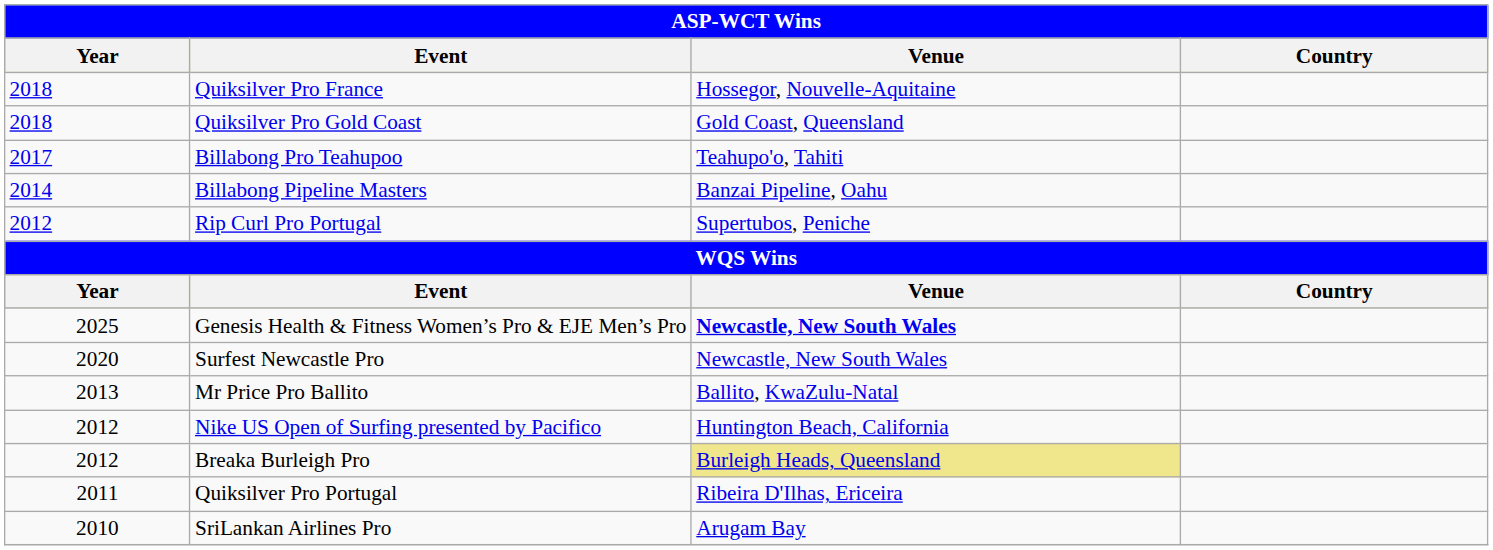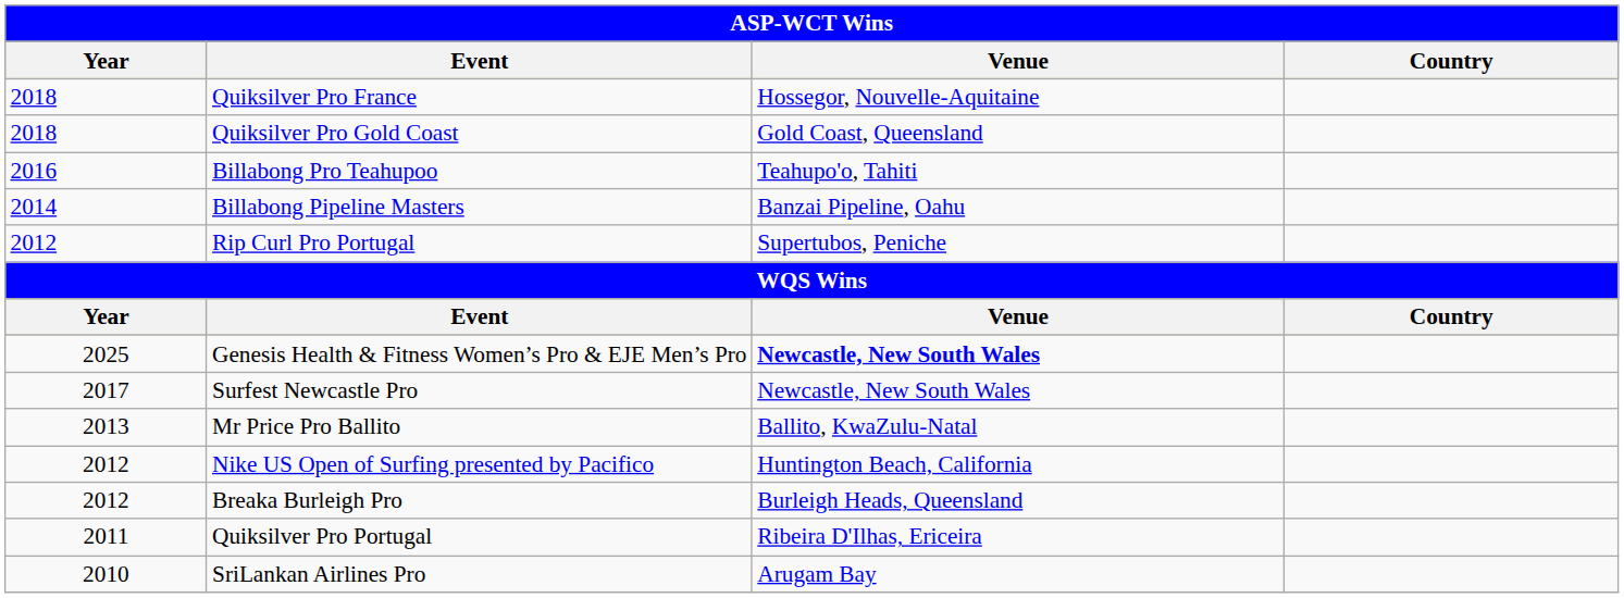 <table class="wikitable">
 <tr bgcolor=skyblue>
 <td colspan=4; style="background: blue; color: white" align="center"><strong>ASP-WCT Wins</strong></td>
 </tr>
 <tr bgcolor=#bdb76b>
 <th>Year</th>
 <th>Event</th>
 <th>Venue</th>
 <th>Country</th>
 </tr>
 <tr>
 <td><a href='#'>2018</a></td>
 <td><a href='#'>Quiksilver Pro France</a></td>
 <td><a href='#'>Hossegor</a>, <a href='#'>Nouvelle-Aquitaine</a></td>
 <td></td>
 </tr>
 <tr>
 <td><a href='#'>2018</a></td>
 <td><a href='#'>Quiksilver Pro Gold Coast</a></td>
 <td><a href='#'>Gold Coast</a>, <a href='#'>Queensland</a></td>
 <td></td>
 </tr>
 <tr>
-<td><a href='#'>2017</a></td>
+<td><a href='#'>2016</a></td>
 <td><a href='#'>Billabong Pro Teahupoo</a></td>
 <td><a href='#'>Teahupo'o</a>, <a href='#'>Tahiti</a></td>
 <td></td>
 </tr>
 <tr>
 <td><a href='#'>2014</a></td>
 <td><a href='#'>Billabong Pipeline Masters</a></td>
 <td><a href='#'>Banzai Pipeline</a>, <a href='#'>Oahu</a></td>
 <td></td>
 </tr>
 <tr>
 <td><a href='#'>2012</a></td>
 <td><a href='#'>Rip Curl Pro Portugal</a></td>
 <td><a href='#'>Supertubos</a>, <a href='#'>Peniche</a></td>
 <td></td>
 </tr>
 <tr>
 <td colspan=4; style="background: blue; color: white" align="center"><strong>WQS Wins</strong></td>
 </tr>
 <tr bgcolor=#bdb76b>
 <th>Year</th>
 <th width=   33.8%>Event</th>
 <th width=     33%>Venue</th>
 <th>Country</th>
 </tr>
 <tr>
 <td style=text-align:center>2025</td>
 <td>Genesis Health & Fitness Women’s Pro & EJE Men’s Pro</td>
 <td><strong><a href='#'>Newcastle, New South Wales</a></strong></td>
 <td></td>
 </tr>
 <tr>
-<td style=text-align:center>2020</td>
+<td style=text-align:center>2017</td>
 <td>Surfest Newcastle Pro</td>
 <td><a href='#'>Newcastle, New South Wales</a></td>
 <td></td>
 </tr>
 <tr>
 <td style=text-align:center>2013</td>
 <td>Mr Price Pro Ballito</td>
 <td><a href='#'>Ballito</a>, <a href='#'>KwaZulu-Natal</a></td>
 <td></td>
 </tr>
 <tr>
 <td style=text-align:center>2012</td>
 <td><a href='#'>Nike US Open of Surfing presented by Pacifico</a></td>
 <td><a href='#'>Huntington Beach, California</a></td>
 <td></td>
 </tr>
 <tr>
 <td style=text-align:center>2012</td>
 <td>Breaka Burleigh Pro</td>
-<td style="background: khaki;"><a href='#'>Burleigh Heads, Queensland</a></td>
+<td><a href='#'>Burleigh Heads, Queensland</a></td>
 <td></td>
 </tr>
 <tr>
 <td style=text-align:center>2011</td>
 <td>Quiksilver Pro Portugal</td>
 <td><a href='#'>Ribeira D'Ilhas, Ericeira</a></td>
 <td></td>
 </tr>
 <tr>
 <td style=text-align:center>2010</td>
 <td>SriLankan Airlines Pro</td>
 <td><a href='#'>Arugam Bay</a></td>
 <td></td>
 </tr>
 <tr>
 </tr>
 </table>
